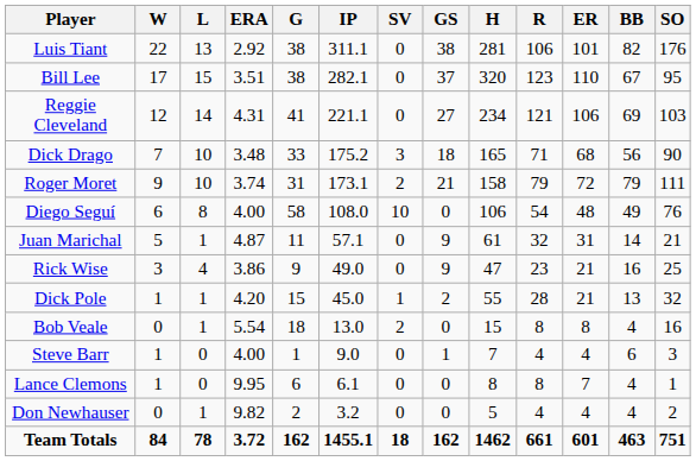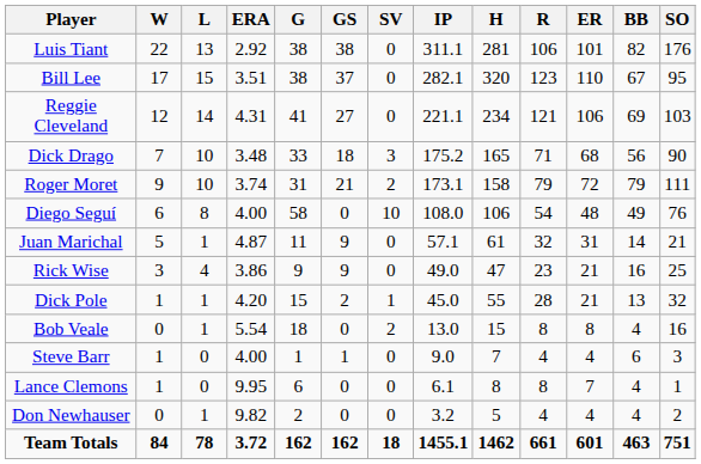 <table class=wikitable style="text-align:center">
 <tr>
 <th bgcolor=#DDDDFF; width="20%">Player</th>
 <th bgcolor=#DDDDFF; width="7%">W</th>
 <th bgcolor=#DDDDFF; width="7%">L</th>
 <th bgcolor=#DDDDFF; width="7%">ERA</th>
 <th bgcolor=#DDDDFF; width="7%">G</th>
+<th bgcolor=#DDDDFF; width="7%">GS</th>
+<th bgcolor=#DDDDFF; width="7%">SV</th>
 <th bgcolor=#DDDDFF; width="7%">IP</th>
-<th bgcolor=#DDDDFF; width="7%">SV</th>
-<th bgcolor=#DDDDFF; width="7%">GS</th>
 <th bgcolor=#DDDDFF; width="7%">H</th>
 <th bgcolor=#DDDDFF; width="7%">R</th>
 <th bgcolor=#DDDDFF; width="7%">ER</th>
 <th bgcolor=#DDDDFF; width="7%">BB</th>
 <th bgcolor=#DDDDFF; width="7%">SO</th>
 </tr>
 <tr>
 <td><a href='#'>Luis Tiant</a></td>
 <td>22</td>
 <td>13</td>
 <td>2.92</td>
 <td>38</td>
+<td>38</td>
+<td>0</td>
 <td>311.1</td>
-<td>0</td>
-<td>38</td>
 <td>281</td>
 <td>106</td>
 <td>101</td>
 <td>82</td>
 <td>176</td>
 </tr>
 <tr>
 <td><a href='#'>Bill Lee</a></td>
 <td>17</td>
 <td>15</td>
 <td>3.51</td>
 <td>38</td>
+<td>37</td>
+<td>0</td>
 <td>282.1</td>
-<td>0</td>
-<td>37</td>
 <td>320</td>
 <td>123</td>
 <td>110</td>
 <td>67</td>
 <td>95</td>
 </tr>
 <tr>
 <td><a href='#'>Reggie Cleveland</a></td>
 <td>12</td>
 <td>14</td>
 <td>4.31</td>
 <td>41</td>
+<td>27</td>
+<td>0</td>
 <td>221.1</td>
-<td>0</td>
-<td>27</td>
 <td>234</td>
 <td>121</td>
 <td>106</td>
 <td>69</td>
 <td>103</td>
 </tr>
 <tr>
 <td><a href='#'>Dick Drago</a></td>
 <td>7</td>
 <td>10</td>
 <td>3.48</td>
 <td>33</td>
+<td>18</td>
+<td>3</td>
 <td>175.2</td>
-<td>3</td>
-<td>18</td>
 <td>165</td>
 <td>71</td>
 <td>68</td>
 <td>56</td>
 <td>90</td>
 </tr>
 <tr>
 <td><a href='#'>Roger Moret</a></td>
 <td>9</td>
 <td>10</td>
 <td>3.74</td>
 <td>31</td>
+<td>21</td>
+<td>2</td>
 <td>173.1</td>
-<td>2</td>
-<td>21</td>
 <td>158</td>
 <td>79</td>
 <td>72</td>
 <td>79</td>
 <td>111</td>
 </tr>
 <tr>
 <td><a href='#'>Diego Seguí</a></td>
 <td>6</td>
 <td>8</td>
 <td>4.00</td>
 <td>58</td>
+<td>0</td>
+<td>10</td>
 <td>108.0</td>
-<td>10</td>
-<td>0</td>
 <td>106</td>
 <td>54</td>
 <td>48</td>
 <td>49</td>
 <td>76</td>
 </tr>
 <tr>
 <td><a href='#'>Juan Marichal</a></td>
 <td>5</td>
 <td>1</td>
 <td>4.87</td>
 <td>11</td>
+<td>9</td>
+<td>0</td>
 <td>57.1</td>
-<td>0</td>
-<td>9</td>
 <td>61</td>
 <td>32</td>
 <td>31</td>
 <td>14</td>
 <td>21</td>
 </tr>
 <tr>
 <td><a href='#'>Rick Wise</a></td>
 <td>3</td>
 <td>4</td>
 <td>3.86</td>
 <td>9</td>
+<td>9</td>
+<td>0</td>
 <td>49.0</td>
-<td>0</td>
-<td>9</td>
 <td>47</td>
 <td>23</td>
 <td>21</td>
 <td>16</td>
 <td>25</td>
 </tr>
 <tr>
 <td><a href='#'>Dick Pole</a></td>
 <td>1</td>
 <td>1</td>
 <td>4.20</td>
 <td>15</td>
+<td>2</td>
+<td>1</td>
 <td>45.0</td>
-<td>1</td>
-<td>2</td>
 <td>55</td>
 <td>28</td>
 <td>21</td>
 <td>13</td>
 <td>32</td>
 </tr>
 <tr>
 <td><a href='#'>Bob Veale</a></td>
 <td>0</td>
 <td>1</td>
 <td>5.54</td>
 <td>18</td>
+<td>0</td>
+<td>2</td>
 <td>13.0</td>
-<td>2</td>
-<td>0</td>
 <td>15</td>
 <td>8</td>
 <td>8</td>
 <td>4</td>
 <td>16</td>
 </tr>
 <tr>
 <td><a href='#'>Steve Barr</a></td>
 <td>1</td>
 <td>0</td>
 <td>4.00</td>
 <td>1</td>
+<td>1</td>
+<td>0</td>
 <td>9.0</td>
-<td>0</td>
-<td>1</td>
 <td>7</td>
 <td>4</td>
 <td>4</td>
 <td>6</td>
 <td>3</td>
 </tr>
 <tr>
 <td><a href='#'>Lance Clemons</a></td>
 <td>1</td>
 <td>0</td>
 <td>9.95</td>
 <td>6</td>
-<td>6.1</td>
 <td>0</td>
 <td>0</td>
+<td>6.1</td>
 <td>8</td>
 <td>8</td>
 <td>7</td>
 <td>4</td>
 <td>1</td>
 </tr>
 <tr>
 <td><a href='#'>Don Newhauser</a></td>
 <td>0</td>
 <td>1</td>
 <td>9.82</td>
 <td>2</td>
-<td>3.2</td>
 <td>0</td>
 <td>0</td>
+<td>3.2</td>
 <td>5</td>
 <td>4</td>
 <td>4</td>
 <td>4</td>
 <td>2</td>
 </tr>
 <tr>
 <td><strong>Team Totals</strong></td>
 <td><strong>84</strong></td>
 <td><strong>78</strong></td>
 <td><strong>3.72</strong></td>
 <td><strong>162</strong></td>
+<td><strong>162</strong></td>
+<td><strong>18</strong></td>
 <td><strong>1455.1</strong></td>
-<td><strong>18</strong></td>
-<td><strong>162</strong></td>
 <td><strong>1462</strong></td>
 <td><strong>661</strong></td>
 <td><strong>601</strong></td>
 <td><strong>463</strong></td>
 <td><strong>751</strong></td>
 </tr>
 </table>
